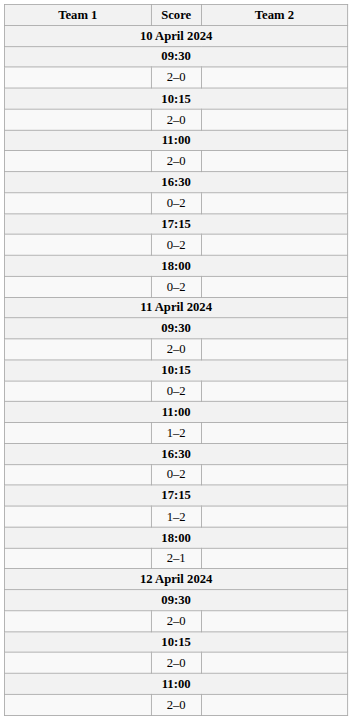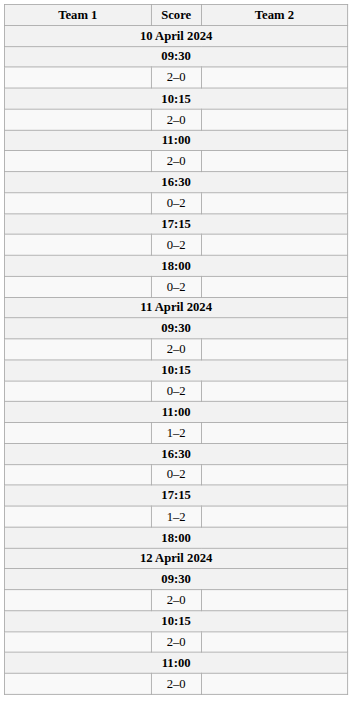 <table class="wikitable" style="text-align: center; font-size:90% ">
 <tr>
 <th align="right" width="160">Team 1</th>
 <th width="50">Score</th>
 <th align="left" width="160">Team 2</th>
 </tr>
 <tr>
 <th colspan=3>10 April 2024</th>
 </tr>
 <tr>
 <th colspan=3>09:30</th>
 </tr>
 <tr>
 <td align=right></td>
 <td align=center>2–0</td>
 <td align=left></td>
 </tr>
 <tr>
 <th colspan=3>10:15</th>
 </tr>
 <tr>
 <td align=right></td>
 <td align=center>2–0</td>
 <td align=left></td>
 </tr>
 <tr>
 <th colspan=3>11:00</th>
 </tr>
 <tr>
 <td align=right></td>
 <td align=center>2–0</td>
 <td align=left></td>
 </tr>
 <tr>
 <th colspan=3>16:30</th>
 </tr>
 <tr>
 <td align=right></td>
 <td align=center>0–2</td>
 <td align=left></td>
 </tr>
 <tr>
 <th colspan=3>17:15</th>
 </tr>
 <tr>
 <td align=right></td>
 <td align=center>0–2</td>
 <td align=left></td>
 </tr>
 <tr>
 <th colspan=3>18:00</th>
 </tr>
 <tr>
 <td align=right></td>
 <td align=center>0–2</td>
 <td align=left></td>
 </tr>
 <tr>
 <th colspan=3>11 April 2024</th>
 </tr>
 <tr>
 <th colspan=3>09:30</th>
 </tr>
 <tr>
 <td align=right></td>
 <td align=center>2–0</td>
 <td align=left></td>
 </tr>
 <tr>
 <th colspan=3>10:15</th>
 </tr>
 <tr>
 <td align=right></td>
 <td align=center>0–2</td>
 <td align=left></td>
 </tr>
 <tr>
 <th colspan=3>11:00</th>
 </tr>
 <tr>
 <td align=right></td>
 <td align=center>1–2</td>
 <td align=left></td>
 </tr>
 <tr>
 <th colspan=3>16:30</th>
 </tr>
 <tr>
 <td align=right></td>
 <td align=center>0–2</td>
 <td align=left></td>
 </tr>
 <tr>
 <th colspan=3>17:15</th>
 </tr>
 <tr>
 <td align=right></td>
 <td align=center>1–2</td>
 <td align=left></td>
 </tr>
 <tr>
 <th colspan=3>18:00</th>
 </tr>
 <tr>
-<td align=right></td>
-<td align=center>2–1</td>
-<td align=left></td>
-</tr>
-<tr>
 <th colspan=3>12 April 2024</th>
 </tr>
 <tr>
 <th colspan=3>09:30</th>
 </tr>
 <tr>
 <td align=right></td>
 <td align=center>2–0</td>
 <td align=left></td>
 </tr>
 <tr>
 <th colspan=3>10:15</th>
 </tr>
 <tr>
 <td align=right></td>
 <td align=center>2–0</td>
 <td align=left></td>
 </tr>
 <tr>
 <th colspan=3>11:00</th>
 </tr>
 <tr>
 <td align=right></td>
 <td align=center>2–0</td>
 <td align=left></td>
 </tr>
 </table>
